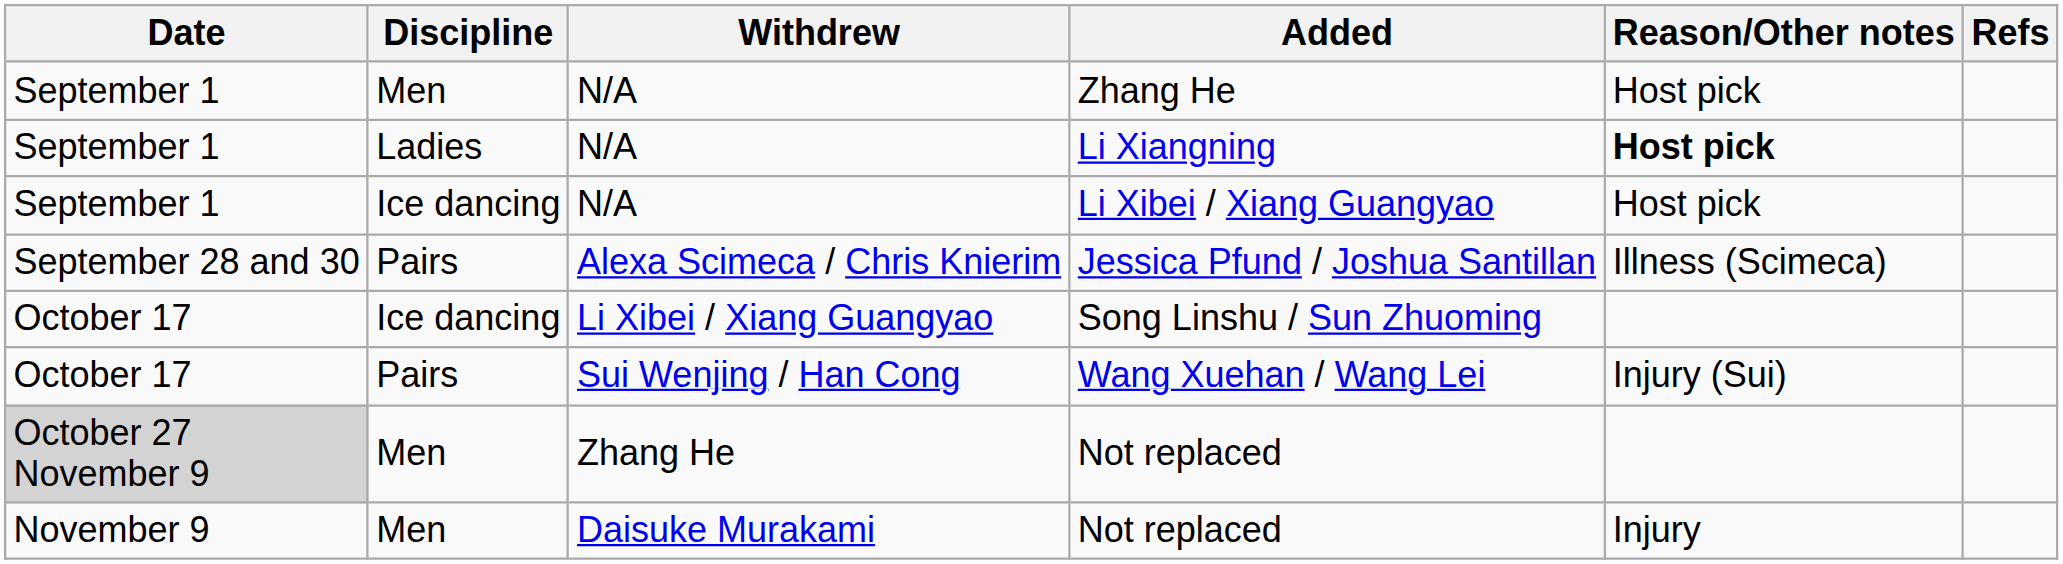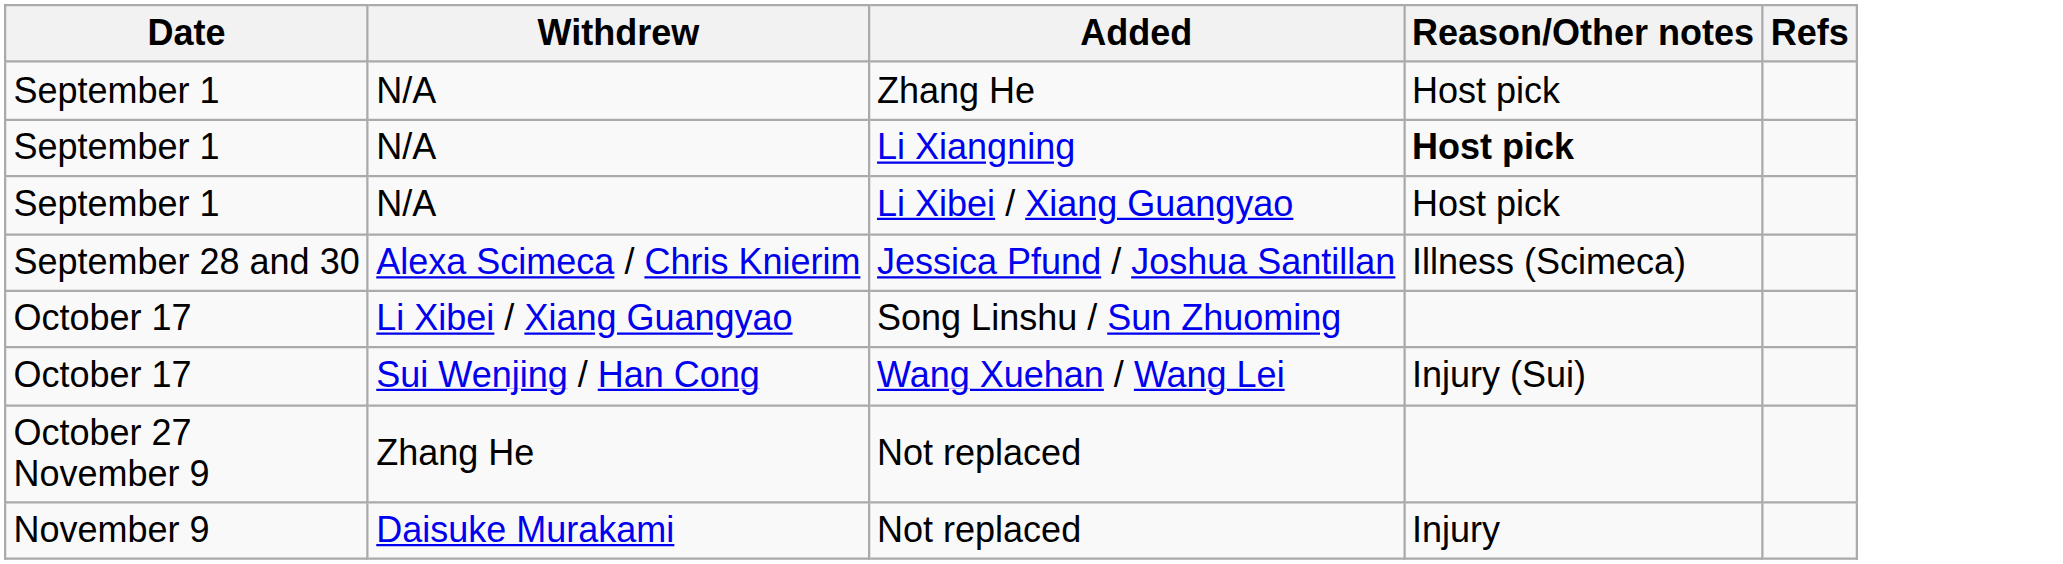 <table class="wikitable sortable">
 <tr>
 <th>Date</th>
-<th>Discipline</th>
 <th>Withdrew</th>
 <th>Added</th>
 <th>Reason/Other notes</th>
 <th>Refs</th>
 </tr>
 <tr>
 <td>September 1</td>
-<td>Men</td>
 <td>N/A</td>
 <td> Zhang He</td>
 <td>Host pick</td>
 <td></td>
 </tr>
 <tr>
 <td>September 1</td>
-<td>Ladies</td>
 <td>N/A</td>
 <td> <a href='#'>Li Xiangning</a></td>
 <td><strong>Host pick</strong></td>
 <td></td>
 </tr>
 <tr>
 <td>September 1</td>
-<td>Ice dancing</td>
 <td>N/A</td>
 <td> <a href='#'>Li Xibei</a> / <a href='#'>Xiang Guangyao</a></td>
 <td>Host pick</td>
 <td></td>
 </tr>
 <tr>
 <td>September 28 and 30</td>
-<td>Pairs</td>
 <td> <a href='#'>Alexa Scimeca</a> / <a href='#'>Chris Knierim</a></td>
 <td> <a href='#'>Jessica Pfund</a> / <a href='#'>Joshua Santillan</a></td>
 <td>Illness (Scimeca)</td>
 <td></td>
 </tr>
 <tr>
 <td>October 17</td>
-<td>Ice dancing</td>
 <td> <a href='#'>Li Xibei</a> / <a href='#'>Xiang Guangyao</a></td>
 <td> Song Linshu / <a href='#'>Sun Zhuoming</a></td>
 <td></td>
 <td></td>
 </tr>
 <tr>
 <td>October 17</td>
-<td>Pairs</td>
 <td> <a href='#'>Sui Wenjing</a> / <a href='#'>Han Cong</a></td>
 <td> <a href='#'>Wang Xuehan</a> / <a href='#'>Wang Lei</a></td>
 <td>Injury (Sui)</td>
 <td></td>
 </tr>
 <tr>
-<td style="background: lightgrey;">October 27 <br> November 9</td>
-<td>Men</td>
+<td>October 27 <br> November 9</td>
 <td> Zhang He</td>
 <td>Not replaced</td>
 <td></td>
 <td></td>
 </tr>
 <tr>
 <td>November 9</td>
-<td>Men</td>
 <td> <a href='#'>Daisuke Murakami</a></td>
 <td>Not replaced</td>
 <td>Injury</td>
 <td></td>
 </tr>
 </table>
